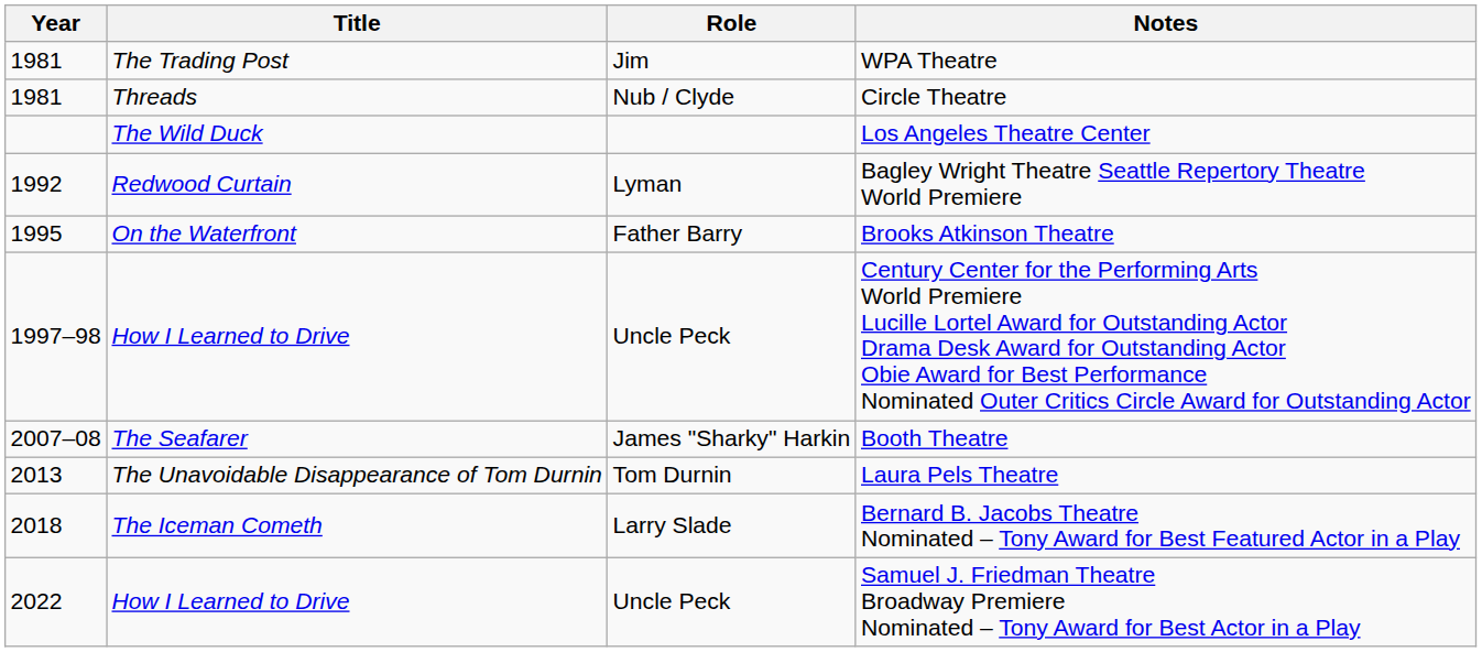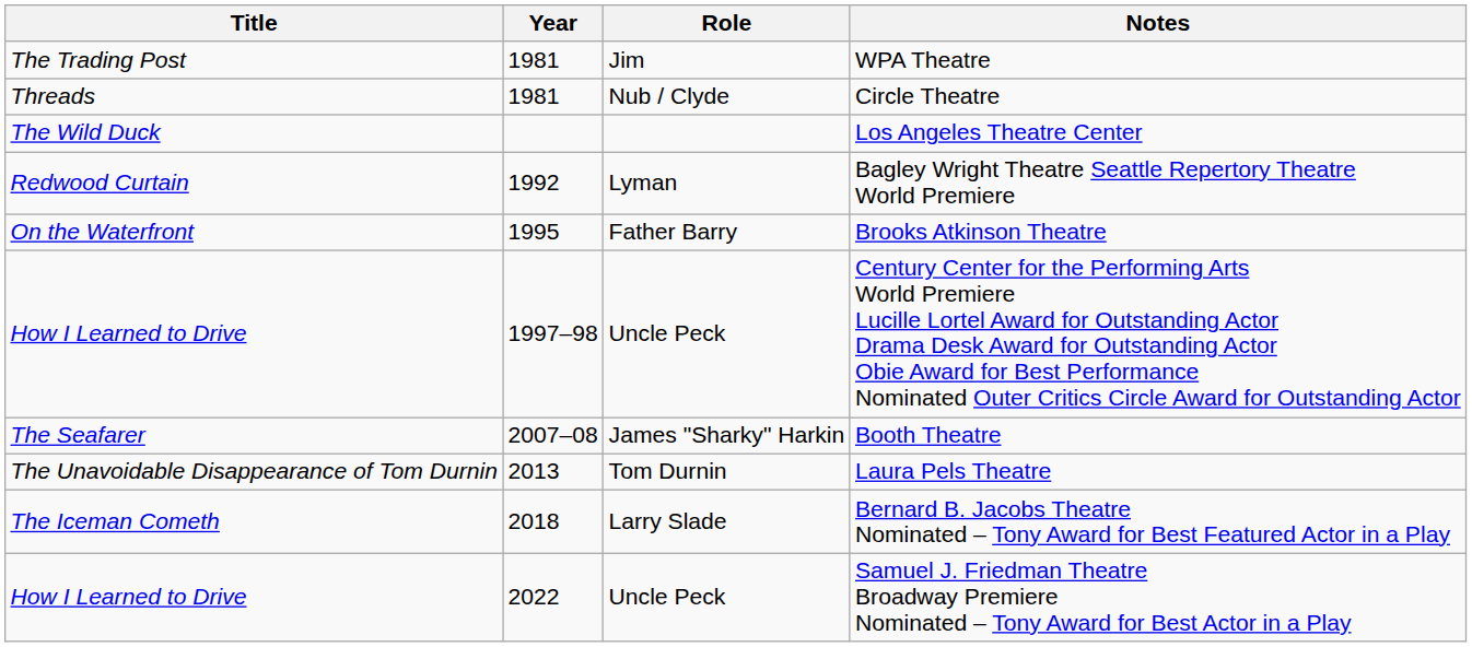 <table class="wikitable sortable">
 <tr>
+<th scope="col">Title</th>
 <th scope="col">Year</th>
-<th scope="col">Title</th>
 <th scope="col">Role</th>
 <th class="unsortable" scope="col">Notes</th>
 </tr>
 <tr>
+<td><em>The Trading Post</em></td>
 <td>1981</td>
-<td><em>The Trading Post</em></td>
 <td>Jim</td>
 <td>WPA Theatre</td>
 </tr>
 <tr>
+<td><em>Threads</em></td>
 <td>1981</td>
-<td><em>Threads</em></td>
 <td>Nub / Clyde</td>
 <td>Circle Theatre</td>
 </tr>
 <tr>
+<td><em><a href='#'>The Wild Duck</a></em></td>
 <td></td>
-<td><em><a href='#'>The Wild Duck</a></em></td>
 <td></td>
 <td><a href='#'>Los Angeles Theatre Center</a></td>
 </tr>
 <tr>
+<td><em><a href='#'>Redwood Curtain</a></em></td>
 <td>1992</td>
-<td><em><a href='#'>Redwood Curtain</a></em></td>
 <td>Lyman</td>
 <td>Bagley Wright Theatre  <a href='#'>Seattle Repertory Theatre</a><br>World Premiere</td>
 </tr>
 <tr>
+<td><em><a href='#'>On the Waterfront</a></em></td>
 <td>1995</td>
-<td><em><a href='#'>On the Waterfront</a></em></td>
 <td>Father Barry</td>
 <td><a href='#'>Brooks Atkinson Theatre</a></td>
 </tr>
 <tr>
+<td><em><a href='#'>How I Learned to Drive</a></em></td>
 <td>1997–98</td>
-<td><em><a href='#'>How I Learned to Drive</a></em></td>
 <td>Uncle Peck</td>
 <td><a href='#'>Century Center for the Performing Arts</a><br>World Premiere<br><a href='#'>Lucille Lortel Award for Outstanding Actor</a><br><a href='#'>Drama Desk Award for Outstanding Actor</a><br><a href='#'>Obie Award for Best Performance</a><br>Nominated  <a href='#'>Outer Critics Circle Award for Outstanding Actor</a></td>
 </tr>
 <tr>
+<td><em><a href='#'>The Seafarer</a></em></td>
 <td>2007–08</td>
-<td><em><a href='#'>The Seafarer</a></em></td>
 <td>James "Sharky" Harkin</td>
 <td><a href='#'>Booth Theatre</a></td>
 </tr>
 <tr>
+<td><em>The Unavoidable Disappearance of Tom Durnin</em></td>
 <td>2013</td>
-<td><em>The Unavoidable Disappearance of Tom Durnin</em></td>
 <td>Tom Durnin</td>
 <td><a href='#'>Laura Pels Theatre</a></td>
 </tr>
 <tr>
+<td><em><a href='#'>The Iceman Cometh</a></em></td>
 <td>2018</td>
-<td><em><a href='#'>The Iceman Cometh</a></em></td>
 <td>Larry Slade</td>
 <td><a href='#'>Bernard B. Jacobs Theatre</a><br>Nominated – <a href='#'>Tony Award for Best Featured Actor in a Play</a></td>
 </tr>
 <tr>
+<td><em><a href='#'>How I Learned to Drive</a></em></td>
 <td>2022</td>
-<td><em><a href='#'>How I Learned to Drive</a></em></td>
 <td>Uncle Peck</td>
 <td><a href='#'>Samuel J. Friedman Theatre</a><br>Broadway Premiere <br>Nominated – <a href='#'>Tony Award for Best Actor in a Play</a></td>
 </tr>
 </table>
